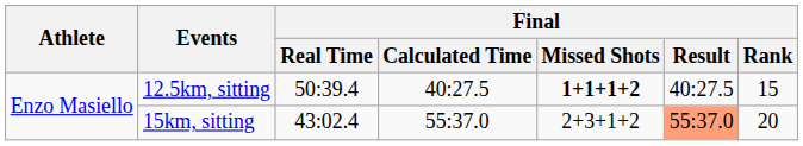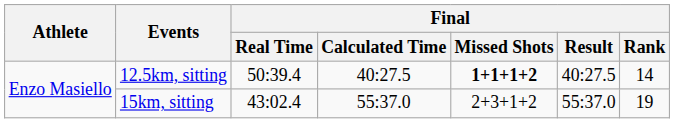 <table class="wikitable" style="font-size:100%">
 <tr>
 <th rowspan="2">Athlete</th>
 <th rowspan="2">Events</th>
 <th colspan="5">Final</th>
 </tr>
 <tr>
 <th>Real Time</th>
 <th>Calculated Time</th>
 <th>Missed Shots</th>
 <th>Result</th>
 <th>Rank</th>
 </tr>
 <tr>
 <td rowspan=2><a href='#'>Enzo Masiello</a></td>
 <td><a href='#'>12.5km, sitting</a></td>
 <td align="center">50:39.4</td>
 <td align="center">40:27.5</td>
 <td align="center"><strong>1+1+1+2</strong></td>
 <td align="center">40:27.5</td>
-<td align="center">15</td>
+<td align="center">14</td>
 </tr>
 <tr>
 <td><a href='#'>15km, sitting</a></td>
 <td align="center">43:02.4</td>
 <td align="center">55:37.0</td>
 <td align="center">2+3+1+2</td>
-<td align="center" style="background: lightsalmon;">55:37.0</td>
-<td align="center">20</td>
+<td align="center">55:37.0</td>
+<td align="center">19</td>
 </tr>
 </table>
